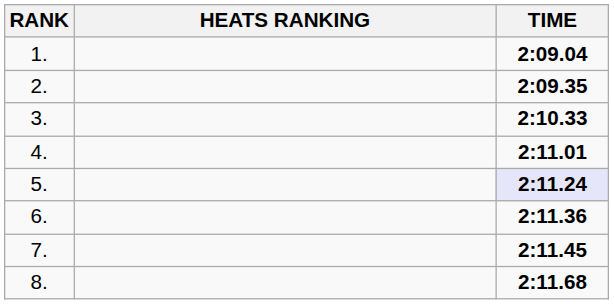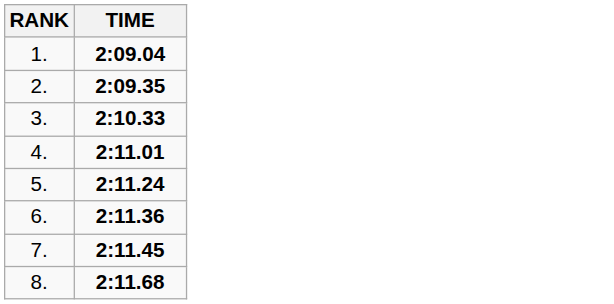 <table class="wikitable">
 <tr>
 <th>RANK</th>
-<th style="width: 20em">HEATS RANKING</th>
 <th style="width: 5em">TIME</th>
 </tr>
 <tr>
 <td align="center">1.</td>
-<td></td>
 <td align="center"><strong>2:09.04</strong></td>
 </tr>
 <tr>
 <td align="center">2.</td>
-<td></td>
 <td align="center"><strong>2:09.35</strong></td>
 </tr>
 <tr>
 <td align="center">3.</td>
-<td></td>
 <td align="center"><strong>2:10.33</strong></td>
 </tr>
 <tr>
 <td align="center">4.</td>
-<td></td>
 <td align="center"><strong>2:11.01</strong></td>
 </tr>
 <tr>
 <td align="center">5.</td>
-<td></td>
-<td align="center" style="background: lavender;"><strong>2:11.24</strong></td>
+<td align="center"><strong>2:11.24</strong></td>
 </tr>
 <tr>
 <td align="center">6.</td>
-<td></td>
 <td align="center"><strong>2:11.36</strong></td>
 </tr>
 <tr>
 <td align="center">7.</td>
-<td></td>
 <td align="center"><strong>2:11.45</strong></td>
 </tr>
 <tr>
 <td align="center">8.</td>
-<td></td>
 <td align="center"><strong>2:11.68</strong></td>
 </tr>
 </table>
